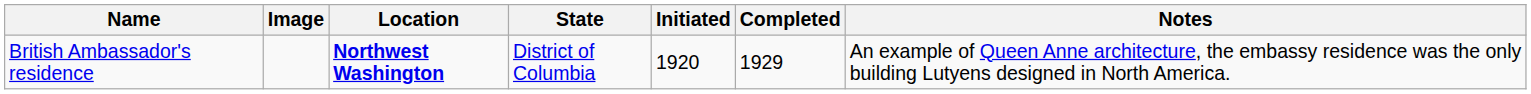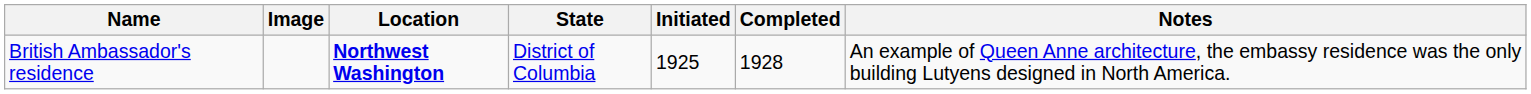 <table class="wikitable sortable">
 <tr>
 <th style="width: 17%;">Name</th>
 <th>Image</th>
 <th>Location</th>
 <th>State</th>
 <th>Initiated</th>
 <th>Completed</th>
 <th>Notes</th>
 </tr>
 <tr>
 <td><a href='#'>British Ambassador's residence</a><br><small></small></td>
 <td></td>
 <td><strong><a href='#'>Northwest Washington</a></strong></td>
 <td><a href='#'>District of Columbia</a></td>
-<td>1920</td>
-<td>1929</td>
+<td>1925</td>
+<td>1928</td>
 <td>An example of <a href='#'>Queen Anne architecture</a>, the embassy residence was the only building Lutyens designed in North America.</td>
 </tr>
 </table>
